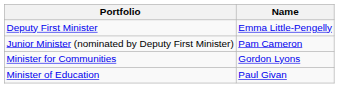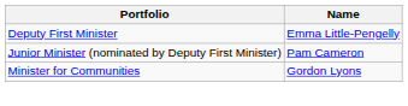 <table class="wikitable">
 <tr>
 <th>Portfolio</th>
 <th>Name</th>
 </tr>
 <tr>
 <td><a href='#'>Deputy First Minister</a></td>
 <td><a href='#'>Emma Little-Pengelly</a></td>
 </tr>
 <tr>
 <td><a href='#'>Junior Minister</a> (nominated by Deputy First Minister)</td>
 <td><a href='#'>Pam Cameron</a></td>
 </tr>
 <tr>
 <td><a href='#'>Minister for Communities</a></td>
 <td><a href='#'>Gordon Lyons</a></td>
 </tr>
-<tr>
-<td><a href='#'>Minister of Education</a></td>
-<td><a href='#'>Paul Givan</a></td>
-</tr>
 </table>
